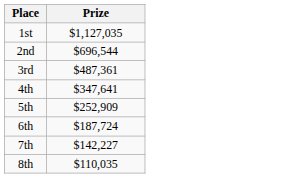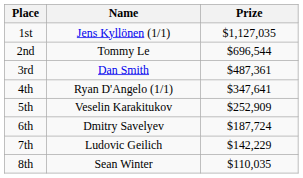 <table class="wikitable">
 <tr>
 <th width="50">Place</th>
+<th width="200">Name</th>
 <th width="125">Prize</th>
 </tr>
 <tr>
 <td align = "center">1st</td>
+<td align = "center"><a href='#'>Jens Kyllönen</a> (1/1)</td>
 <td align = "center">$1,127,035</td>
 </tr>
 <tr>
 <td align = "center">2nd</td>
+<td align = "center">Tommy Le</td>
 <td align = "center">$696,544</td>
 </tr>
 <tr>
 <td align = "center">3rd</td>
+<td align = "center"><a href='#'>Dan Smith</a></td>
 <td align = "center">$487,361</td>
 </tr>
 <tr>
 <td align = "center">4th</td>
+<td align = "center">Ryan D'Angelo (1/1)</td>
 <td align = "center">$347,641</td>
 </tr>
 <tr>
 <td align = "center">5th</td>
+<td align = "center">Veselin Karakitukov</td>
 <td align = "center">$252,909</td>
 </tr>
 <tr>
 <td align = "center">6th</td>
+<td align = "center">Dmitry Savelyev</td>
 <td align = "center">$187,724</td>
 </tr>
 <tr>
 <td align = "center">7th</td>
-<td align = "center">$142,227</td>
+<td align = "center">Ludovic Geilich</td>
+<td align = "center">$142,229</td>
 </tr>
 <tr>
 <td align = "center">8th</td>
+<td align = "center">Sean Winter</td>
 <td align = "center">$110,035</td>
 </tr>
 </table>
